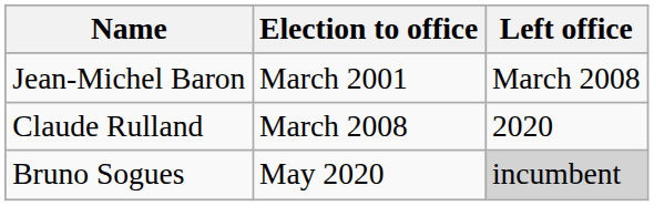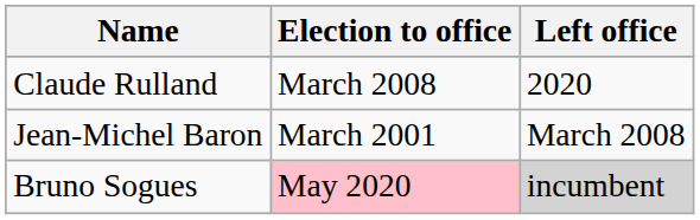 <table class="wikitable" border="1">
 <tr>
 <th>Name</th>
 <th>Election to office</th>
 <th>Left office</th>
 </tr>
 <tr>
+<td>Claude Rulland</td>
+<td>March 2008</td>
+<td>2020</td>
+</tr>
+<tr>
 <td>Jean-Michel Baron</td>
 <td>March 2001</td>
 <td>March 2008</td>
 </tr>
 <tr>
-<td>Claude Rulland</td>
-<td>March 2008</td>
-<td>2020</td>
-</tr>
-<tr>
 <td>Bruno Sogues</td>
-<td>May 2020</td>
+<td style="background: pink;">May 2020</td>
 <td style="background: lightgrey;">incumbent</td>
 </tr>
 </table>
